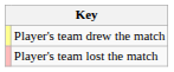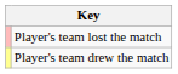 <table class="wikitable plainrowheaders">
 <tr>
 <th colspan="2" scope="col">Key</th>
 </tr>
 <tr>
+<th align="left" scope="row" style="background:#ffbbbb"></th>
+<td align="left">Player's team lost the match</td>
+</tr>
+<tr>
 <th align="left" scope="row" style="background:#ffff90"></th>
 <td align="left">Player's team drew the match</td>
 </tr>
-<tr>
-<th align="left" scope="row" style="background:#ffbbbb"></th>
-<td align="left">Player's team lost the match</td>
-</tr>
 </table>
